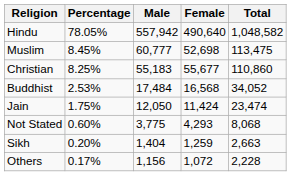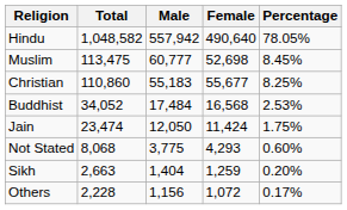 <table class="wikitable">
 <tr>
 <th>Religion</th>
-<th>Percentage</th>
+<th>Total</th>
 <th>Male</th>
 <th>Female</th>
-<th>Total</th>
+<th>Percentage</th>
 </tr>
 <tr>
 <td>Hindu</td>
-<td>78.05%</td>
+<td>1,048,582</td>
 <td>557,942</td>
 <td>490,640</td>
-<td>1,048,582</td>
+<td>78.05%</td>
 </tr>
 <tr>
 <td>Muslim</td>
-<td>8.45%</td>
+<td>113,475</td>
 <td>60,777</td>
 <td>52,698</td>
-<td>113,475</td>
+<td>8.45%</td>
 </tr>
 <tr>
 <td>Christian</td>
-<td>8.25%</td>
+<td>110,860</td>
 <td>55,183</td>
 <td>55,677</td>
-<td>110,860</td>
+<td>8.25%</td>
 </tr>
 <tr>
 <td>Buddhist</td>
-<td>2.53%</td>
+<td>34,052</td>
 <td>17,484</td>
 <td>16,568</td>
-<td>34,052</td>
+<td>2.53%</td>
 </tr>
 <tr>
 <td>Jain</td>
-<td>1.75%</td>
+<td>23,474</td>
 <td>12,050</td>
 <td>11,424</td>
-<td>23,474</td>
+<td>1.75%</td>
 </tr>
 <tr>
 <td>Not Stated</td>
-<td>0.60%</td>
+<td>8,068</td>
 <td>3,775</td>
 <td>4,293</td>
-<td>8,068</td>
+<td>0.60%</td>
 </tr>
 <tr>
 <td>Sikh</td>
-<td>0.20%</td>
+<td>2,663</td>
 <td>1,404</td>
 <td>1,259</td>
-<td>2,663</td>
+<td>0.20%</td>
 </tr>
 <tr>
 <td>Others</td>
-<td>0.17%</td>
+<td>2,228</td>
 <td>1,156</td>
 <td>1,072</td>
-<td>2,228</td>
+<td>0.17%</td>
 </tr>
 </table>
